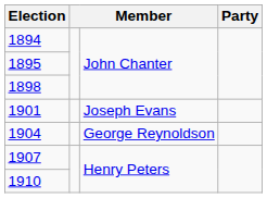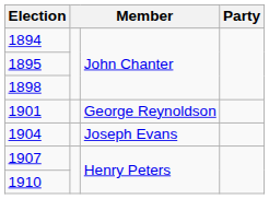 <table class="wikitable">
 <tr>
 <th>Election</th>
 <th colspan="2">Member</th>
 <th>Party</th>
 </tr>
 <tr>
 <td><a href='#'>1894</a></td>
 <td rowspan="3" > </td>
 <td rowspan="3"><a href='#'>John Chanter</a></td>
 <td rowspan="3"></td>
 </tr>
 <tr>
 <td><a href='#'>1895</a></td>
 </tr>
 <tr>
 <td><a href='#'>1898</a></td>
 </tr>
 <tr>
 <td><a href='#'>1901</a></td>
 <td> </td>
-<td><a href='#'>Joseph Evans</a></td>
+<td><a href='#'>George Reynoldson</a></td>
 <td></td>
 </tr>
 <tr>
 <td><a href='#'>1904</a></td>
 <td> </td>
-<td><a href='#'>George Reynoldson</a></td>
+<td><a href='#'>Joseph Evans</a></td>
 <td></td>
 </tr>
 <tr>
 <td><a href='#'>1907</a></td>
 <td rowspan="2" > </td>
 <td rowspan="2"><a href='#'>Henry Peters</a></td>
 <td rowspan="2"></td>
 </tr>
 <tr>
 <td><a href='#'>1910</a></td>
 </tr>
 </table>
